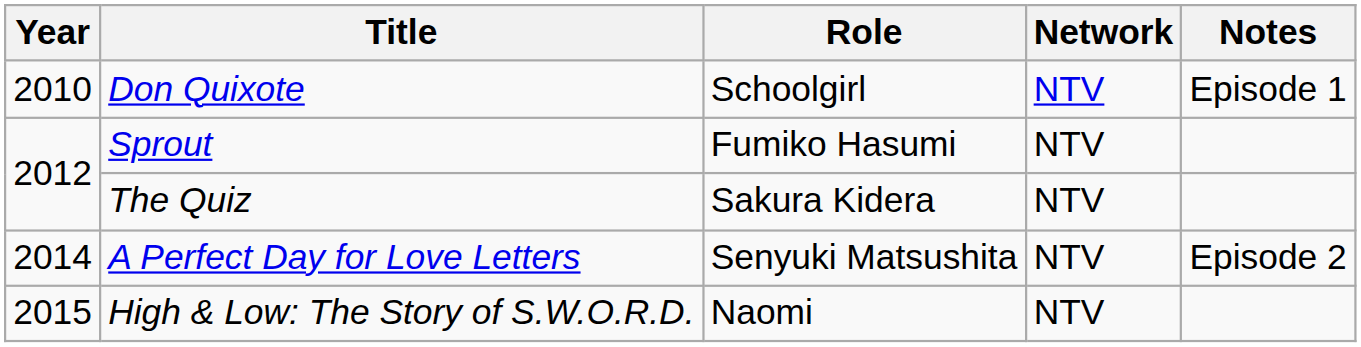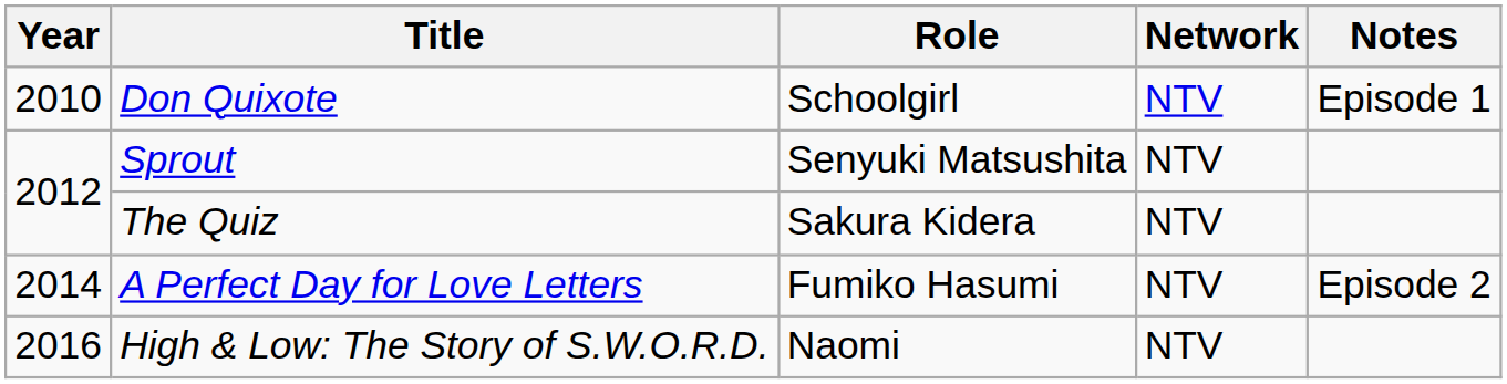 <table class="wikitable">
 <tr>
 <th>Year</th>
 <th>Title</th>
 <th>Role</th>
 <th>Network</th>
 <th>Notes</th>
 </tr>
 <tr>
 <td>2010</td>
 <td><em><a href='#'>Don Quixote</a></em></td>
 <td>Schoolgirl</td>
 <td><a href='#'>NTV</a></td>
 <td>Episode 1</td>
 </tr>
 <tr>
 <td rowspan="2">2012</td>
 <td><em><a href='#'>Sprout</a></em></td>
-<td>Fumiko Hasumi</td>
+<td>Senyuki Matsushita</td>
 <td>NTV</td>
 <td></td>
 </tr>
 <tr>
 <td><em>The Quiz</em></td>
 <td>Sakura Kidera</td>
 <td>NTV</td>
 <td></td>
 </tr>
 <tr>
 <td>2014</td>
 <td><em><a href='#'>A Perfect Day for Love Letters</a></em></td>
-<td>Senyuki Matsushita</td>
+<td>Fumiko Hasumi</td>
 <td>NTV</td>
 <td>Episode 2</td>
 </tr>
 <tr>
-<td>2015</td>
+<td>2016</td>
 <td><em>High & Low: The Story of S.W.O.R.D.</em></td>
 <td>Naomi</td>
 <td>NTV</td>
 <td></td>
 </tr>
 </table>
